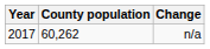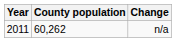 <table class="wikitable">
 <tr>
 <th>Year</th>
 <th>County population</th>
 <th>Change</th>
 </tr>
 <tr>
-<td>2017</td>
+<td>2011</td>
 <td>60,262</td>
 <td align="right">n/a</td>
 </tr>
 </table>
